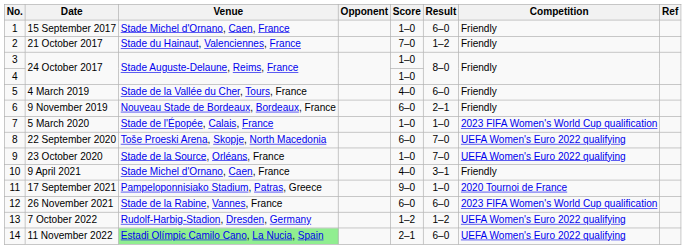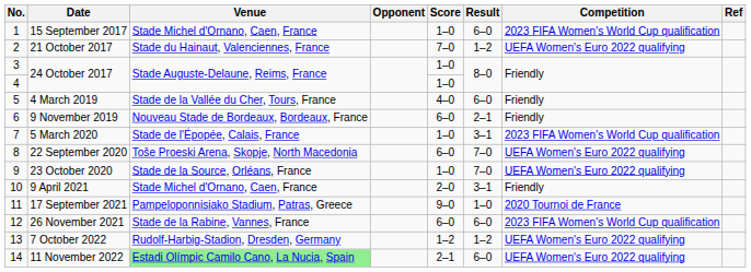 <table class="wikitable">
 <tr>
 <th scope="col">No.</th>
 <th scope="col">Date</th>
 <th scope="col">Venue</th>
 <th scope="col">Opponent</th>
 <th scope="col">Score</th>
 <th scope="col">Result</th>
 <th scope="col">Competition</th>
 <th>Ref</th>
 </tr>
 <tr>
 <td align=center>1</td>
 <td>15 September 2017</td>
 <td><a href='#'>Stade Michel d'Ornano</a>, <a href='#'>Caen</a>, <a href='#'>France</a></td>
 <td></td>
 <td align=center>1–0</td>
 <td align="center">6–0</td>
-<td>Friendly</td>
+<td><a href='#'>2023 FIFA Women's World Cup qualification</a></td>
 <td></td>
 </tr>
 <tr>
 <td align=center>2</td>
 <td>21 October 2017</td>
 <td><a href='#'>Stade du Hainaut</a>, <a href='#'>Valenciennes</a>, <a href='#'>France</a></td>
 <td></td>
 <td align=center>7–0</td>
 <td align="center">1–2</td>
-<td>Friendly</td>
+<td><a href='#'>UEFA Women's Euro 2022 qualifying</a></td>
 <td></td>
 </tr>
 <tr>
 <td align=center>3</td>
 <td rowspan="2">24 October 2017</td>
 <td rowspan="2"><a href='#'>Stade Auguste-Delaune</a>, <a href='#'>Reims</a>, <a href='#'>France</a></td>
 <td rowspan="2"></td>
 <td align="center">1–0</td>
 <td rowspan="2" align=center>8–0</td>
 <td rowspan="2">Friendly</td>
 <td rowspan="2"></td>
 </tr>
 <tr>
 <td align=center>4</td>
 <td align=center>1–0</td>
 </tr>
 <tr>
 <td align="center">5</td>
 <td>4 March 2019</td>
 <td><a href='#'>Stade de la Vallée du Cher</a>, <a href='#'>Tours</a>, France</td>
 <td></td>
 <td align=center>4–0</td>
 <td align="center">6–0</td>
 <td>Friendly</td>
 <td></td>
 </tr>
 <tr>
 <td align="center">6</td>
 <td>9 November 2019</td>
 <td><a href='#'>Nouveau Stade de Bordeaux</a>, <a href='#'>Bordeaux</a>, France</td>
 <td></td>
 <td align="center">6–0</td>
 <td align="center">2–1</td>
 <td>Friendly</td>
 <td></td>
 </tr>
 <tr>
 <td align=center>7</td>
 <td>5 March 2020</td>
 <td><a href='#'>Stade de l'Épopée</a>, <a href='#'>Calais</a>, <a href='#'>France</a></td>
 <td></td>
 <td align=center>1–0</td>
-<td align=center>1–0</td>
+<td align="center">3–1</td>
 <td><a href='#'>2023 FIFA Women's World Cup qualification</a></td>
 <td></td>
 </tr>
 <tr>
 <td align="center">8</td>
 <td>22 September 2020</td>
 <td><a href='#'>Toše Proeski Arena</a>, <a href='#'>Skopje</a>, <a href='#'>North Macedonia</a></td>
 <td></td>
 <td align="center">6–0</td>
 <td align="center">7–0</td>
 <td><a href='#'>UEFA Women's Euro 2022 qualifying</a></td>
 <td></td>
 </tr>
 <tr>
 <td align="center">9</td>
 <td>23 October 2020</td>
 <td><a href='#'>Stade de la Source</a>, <a href='#'>Orléans</a>, France</td>
 <td></td>
 <td align=center>1–0</td>
 <td align="center">7–0</td>
 <td><a href='#'>UEFA Women's Euro 2022 qualifying</a></td>
 <td></td>
 </tr>
 <tr>
 <td align="center">10</td>
 <td>9 April 2021</td>
 <td><a href='#'>Stade Michel d'Ornano</a>, <a href='#'>Caen</a>, France</td>
 <td></td>
-<td align=center>4–0</td>
+<td align="center">2–0</td>
 <td align="center">3–1</td>
 <td>Friendly</td>
 <td></td>
 </tr>
 <tr>
 <td align="center">11</td>
 <td>17 September 2021</td>
 <td><a href='#'>Pampeloponnisiako Stadium</a>, <a href='#'>Patras</a>, Greece</td>
 <td></td>
 <td align="center">9–0</td>
 <td align=center>1–0</td>
 <td><a href='#'>2020 Tournoi de France</a></td>
 <td></td>
 </tr>
 <tr>
 <td align="center">12</td>
 <td>26 November 2021</td>
 <td><a href='#'>Stade de la Rabine</a>, <a href='#'>Vannes</a>, France</td>
 <td></td>
 <td align="center">6–0</td>
 <td align="center">6–0</td>
 <td><a href='#'>2023 FIFA Women's World Cup qualification</a></td>
 <td></td>
 </tr>
 <tr>
 <td align="center">13</td>
 <td>7 October 2022</td>
 <td><a href='#'>Rudolf-Harbig-Stadion</a>, <a href='#'>Dresden</a>, <a href='#'>Germany</a></td>
 <td></td>
 <td align="center">1–2</td>
 <td align="center">1–2</td>
 <td><a href='#'>UEFA Women's Euro 2022 qualifying</a></td>
 <td></td>
 </tr>
 <tr>
 <td align="center">14</td>
 <td>11 November 2022</td>
 <td style="background: lightgreen;"><a href='#'>Estadi Olímpic Camilo Cano</a>, <a href='#'>La Nucia</a>, <a href='#'>Spain</a></td>
 <td></td>
 <td align="center">2–1</td>
 <td align="center">6–0</td>
 <td><a href='#'>UEFA Women's Euro 2022 qualifying</a></td>
 <td></td>
 </tr>
 </table>
